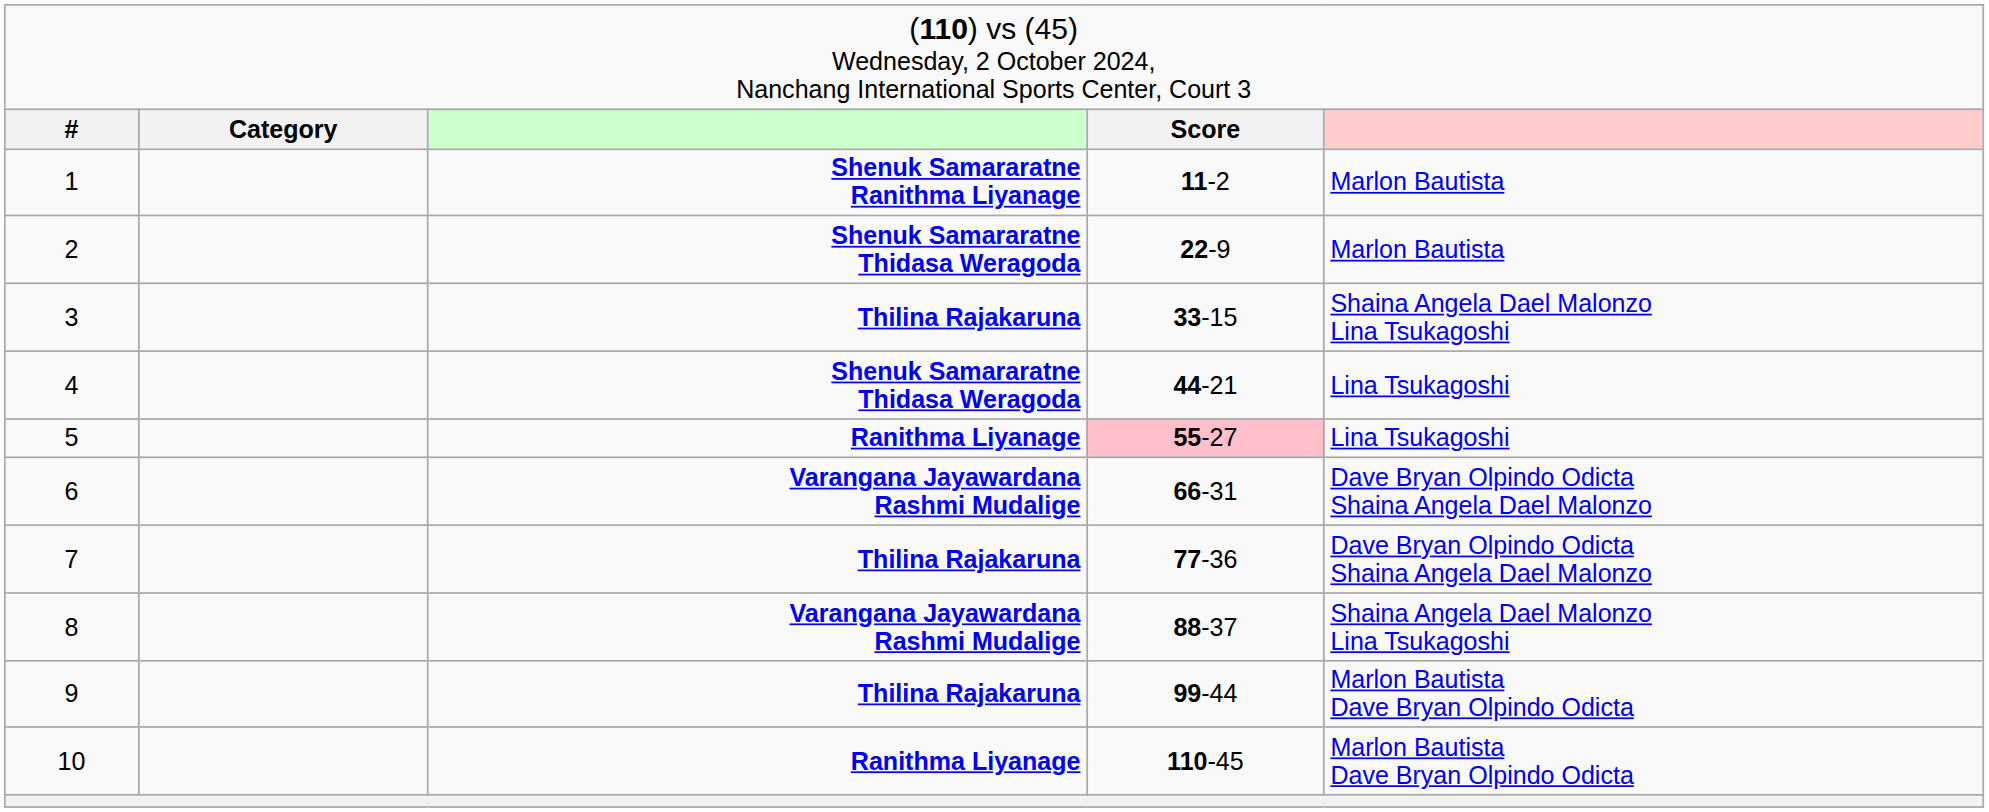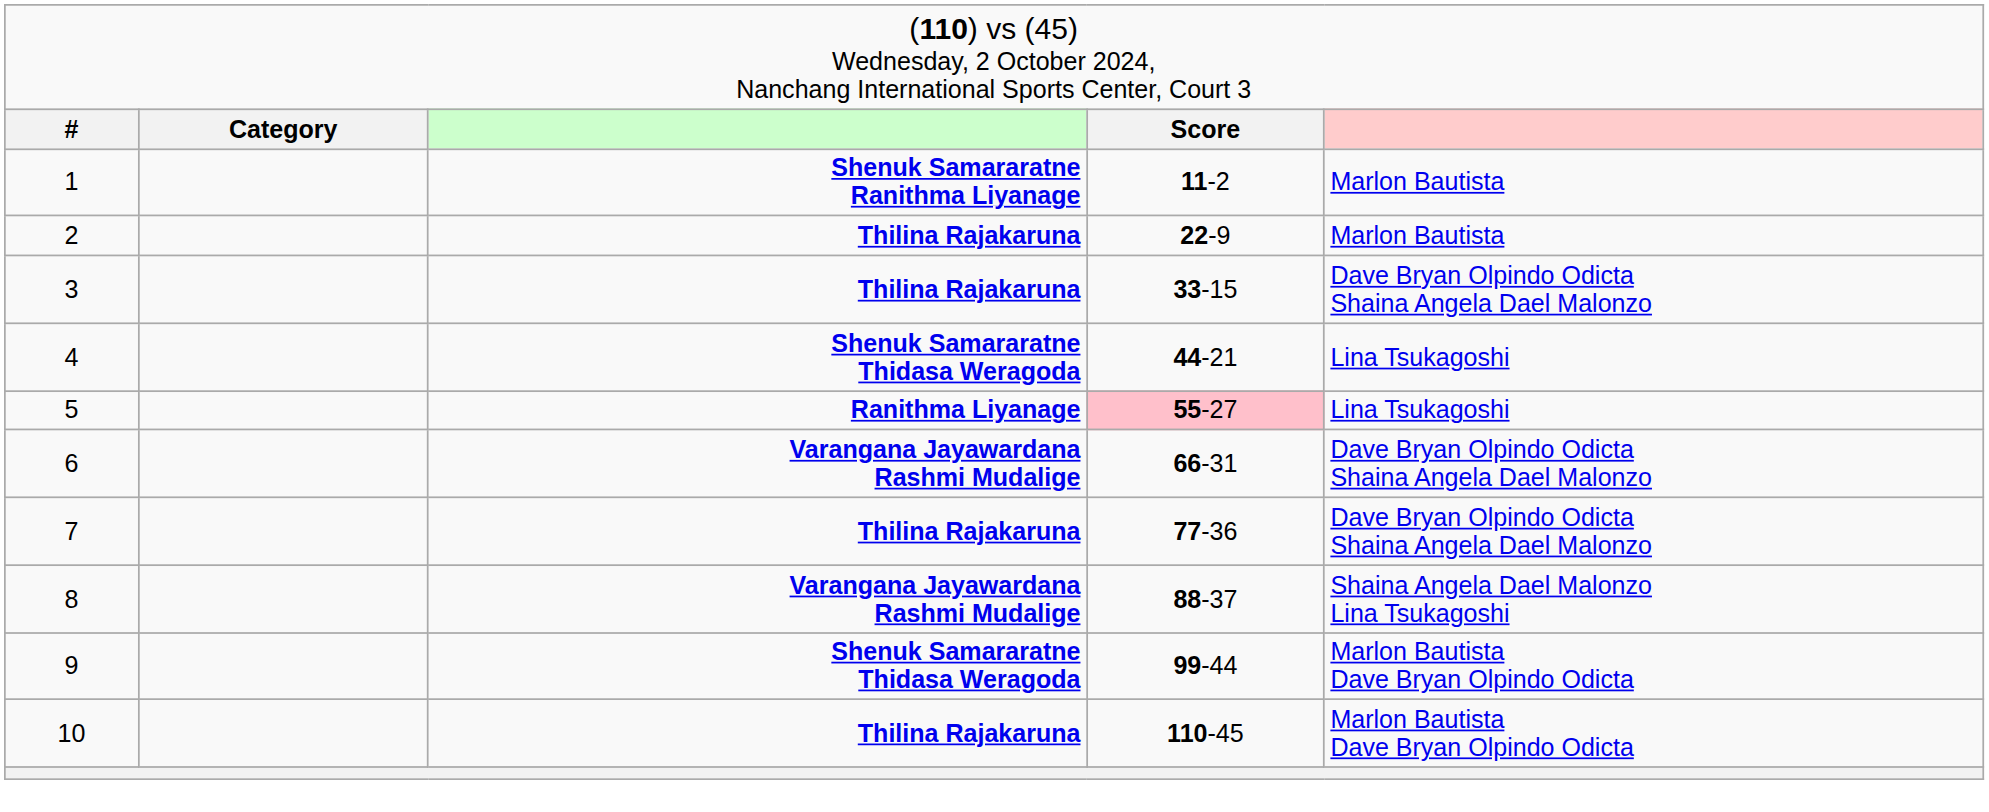 <table class="wikitable mw-collapsible mw-collapsed" style="font-size:90%; text-align:center" width="90%">
 <tr>
 <td colspan="5"><big>(<strong>110</strong>) <strong></strong> vs  (45)</big><br>Wednesday, 2 October 2024, <br>Nanchang International Sports Center, Court 3</td>
 </tr>
 <tr>
 <th width="25">#</th>
 <th width="50">Category</th>
 <th style="background-color:#CCFFCC" width="150"></th>
 <th width="50">Score<br></th>
 <th style="background-color:#FFCCCC" width="150"></th>
 </tr>
 <tr>
 <td>1</td>
 <td></td>
 <td align="right"><strong><a href='#'>Shenuk Samararatne</a> <br><a href='#'>Ranithma Liyanage</a> </strong></td>
 <td><strong>11</strong>-2<br></td>
 <td align="left"> <a href='#'>Marlon Bautista</a></td>
 </tr>
 <tr>
 <td>2</td>
 <td></td>
-<td align="right"><strong><a href='#'>Shenuk Samararatne</a> <br><a href='#'>Thidasa Weragoda</a> </strong></td>
+<td align="right"><strong><a href='#'>Thilina Rajakaruna</a> </strong></td>
 <td><strong>22</strong>-9<br></td>
 <td align="left"> <a href='#'>Marlon Bautista</a></td>
 </tr>
 <tr>
 <td>3</td>
 <td></td>
 <td align="right"><strong><a href='#'>Thilina Rajakaruna</a> </strong></td>
 <td><strong>33</strong>-15<br></td>
-<td align="left"> <a href='#'>Shaina Angela Dael Malonzo</a><br> <a href='#'>Lina Tsukagoshi</a></td>
+<td align="left"> <a href='#'>Dave Bryan Olpindo Odicta</a><br> <a href='#'>Shaina Angela Dael Malonzo</a></td>
 </tr>
 <tr>
 <td>4</td>
 <td></td>
 <td align="right"><strong><a href='#'>Shenuk Samararatne</a> <br><a href='#'>Thidasa Weragoda</a> </strong></td>
 <td><strong>44</strong>-21<br></td>
 <td align="left"> <a href='#'>Lina Tsukagoshi</a></td>
 </tr>
 <tr>
 <td>5</td>
 <td></td>
 <td align="right"><strong><a href='#'>Ranithma Liyanage</a> </strong></td>
 <td style="background: pink;"><strong>55</strong>-27<br></td>
 <td align="left"> <a href='#'>Lina Tsukagoshi</a></td>
 </tr>
 <tr>
 <td>6</td>
 <td></td>
 <td align="right"><strong><a href='#'>Varangana Jayawardana</a> <br><a href='#'>Rashmi Mudalige</a> </strong></td>
 <td><strong>66</strong>-31<br></td>
 <td align="left"> <a href='#'>Dave Bryan Olpindo Odicta</a><br> <a href='#'>Shaina Angela Dael Malonzo</a></td>
 </tr>
 <tr>
 <td>7</td>
 <td></td>
 <td align="right"><strong><a href='#'>Thilina Rajakaruna</a> </strong></td>
 <td><strong>77</strong>-36<br></td>
 <td align="left"> <a href='#'>Dave Bryan Olpindo Odicta</a><br> <a href='#'>Shaina Angela Dael Malonzo</a></td>
 </tr>
 <tr>
 <td>8</td>
 <td></td>
 <td align="right"><strong><a href='#'>Varangana Jayawardana</a> <br><a href='#'>Rashmi Mudalige</a> </strong></td>
 <td><strong>88</strong>-37<br></td>
 <td align="left"> <a href='#'>Shaina Angela Dael Malonzo</a><br> <a href='#'>Lina Tsukagoshi</a></td>
 </tr>
 <tr>
 <td>9</td>
 <td></td>
-<td align="right"><strong><a href='#'>Thilina Rajakaruna</a> </strong></td>
+<td align="right"><strong><a href='#'>Shenuk Samararatne</a> <br><a href='#'>Thidasa Weragoda</a> </strong></td>
 <td><strong>99</strong>-44<br></td>
 <td align="left"> <a href='#'>Marlon Bautista</a><br> <a href='#'>Dave Bryan Olpindo Odicta</a></td>
 </tr>
 <tr>
 <td>10</td>
 <td></td>
-<td align="right"><strong><a href='#'>Ranithma Liyanage</a> </strong></td>
+<td align="right"><strong><a href='#'>Thilina Rajakaruna</a> </strong></td>
 <td><strong>110</strong>-45<br></td>
 <td align="left"> <a href='#'>Marlon Bautista</a><br> <a href='#'>Dave Bryan Olpindo Odicta</a></td>
 </tr>
 <tr>
 <th colspan="5"></th>
 </tr>
 </table>
